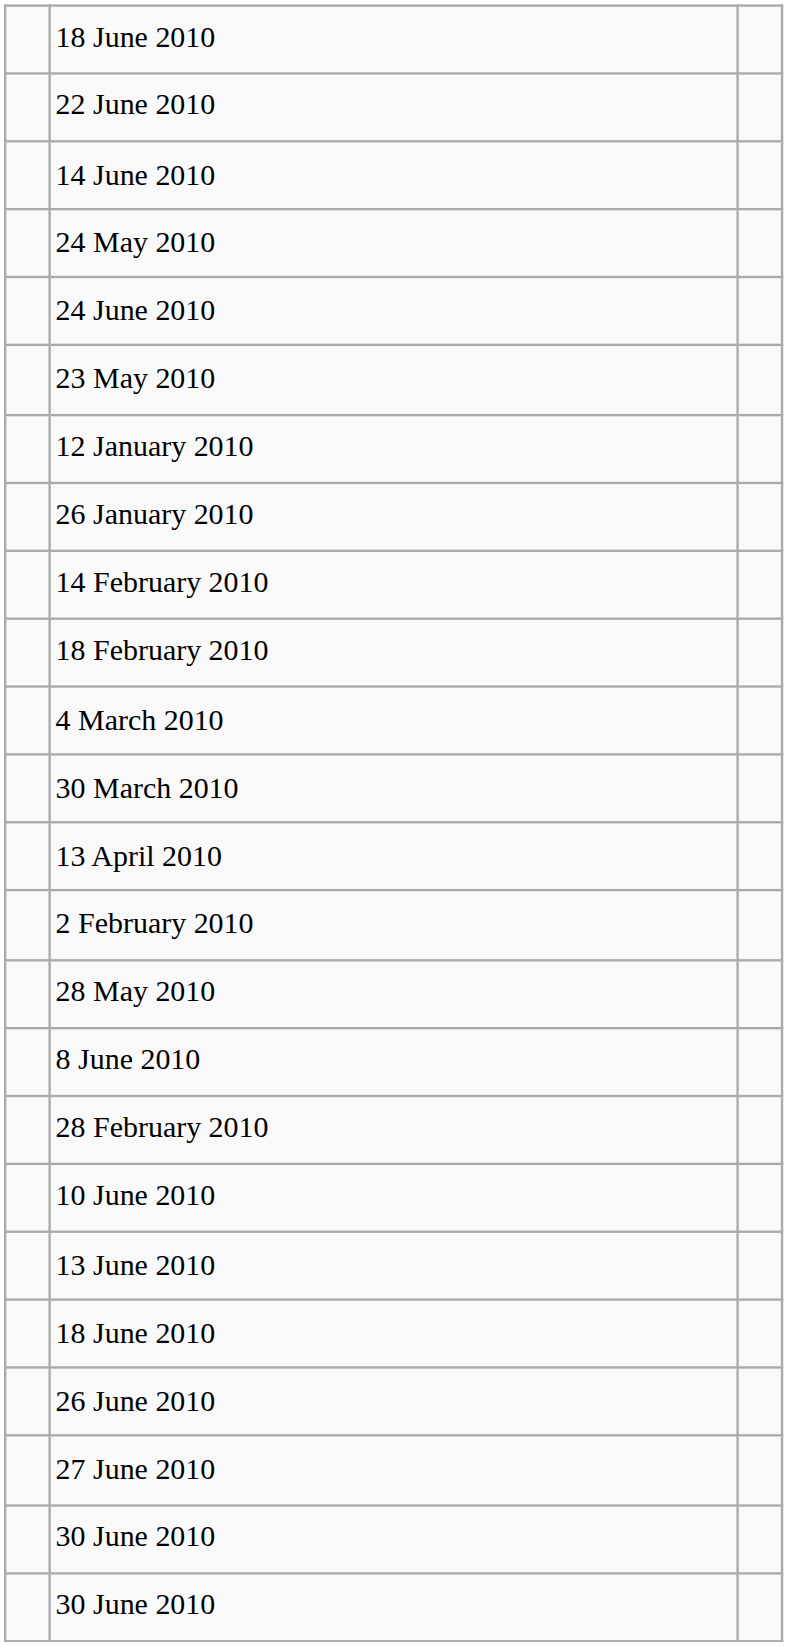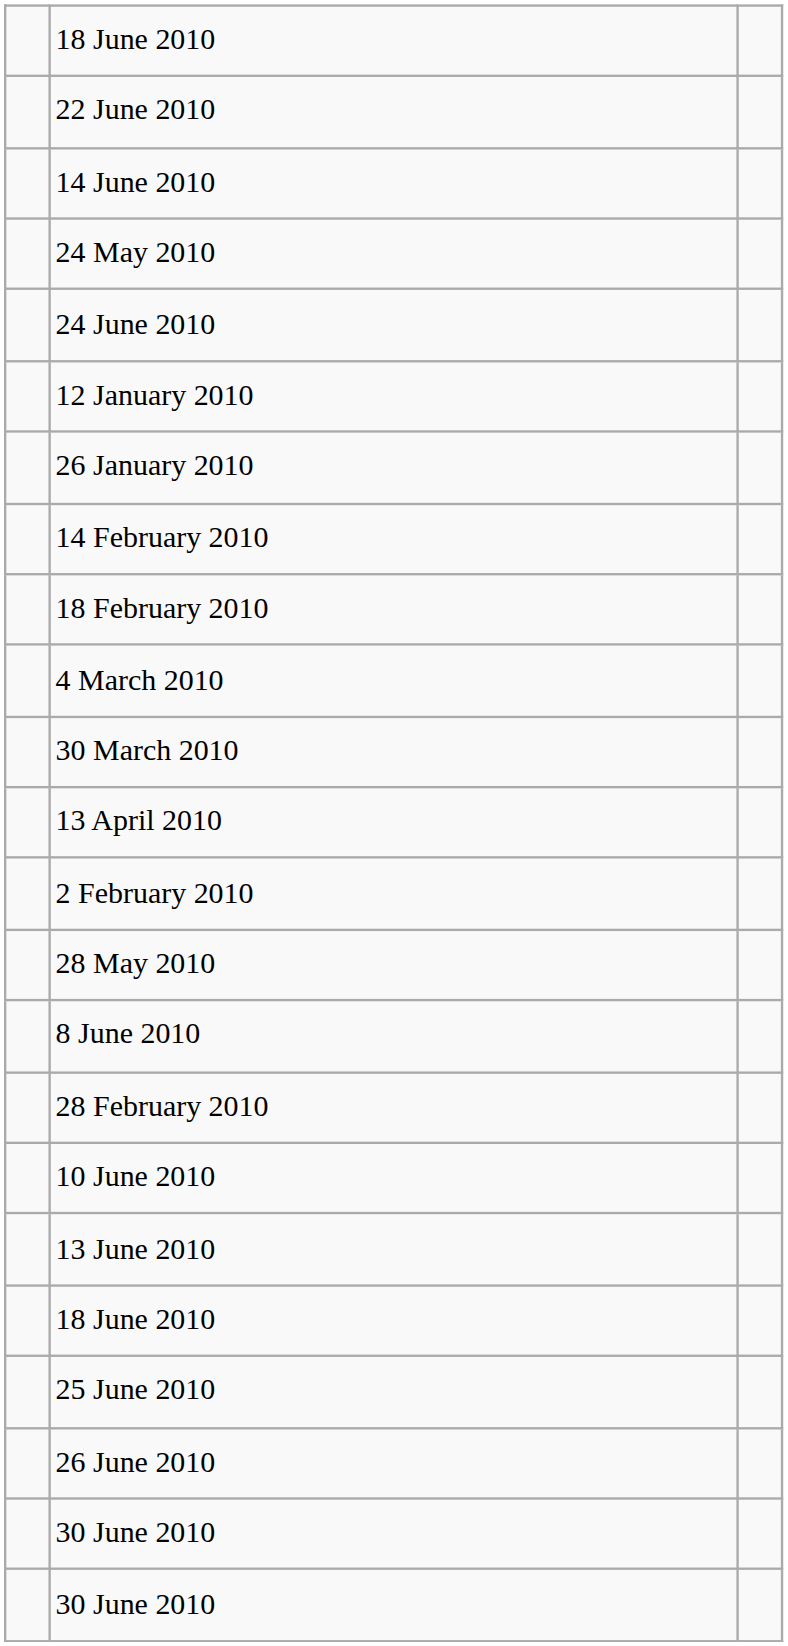 <table class="wikitable" style="font-size: 80%; float: left; width: 26em; margin-right: 1em; height: 700px">
 <tr>
 <td></td>
 <td>18 June 2010</td>
 <td></td>
 </tr>
 <tr>
 <td></td>
 <td>22 June 2010</td>
 <td></td>
 </tr>
 <tr>
 <td></td>
 <td>14 June 2010</td>
 <td></td>
 </tr>
 <tr>
 <td></td>
 <td>24 May 2010</td>
 <td></td>
 </tr>
 <tr>
 <td></td>
 <td>24 June 2010</td>
-<td></td>
-</tr>
-<tr>
-<td></td>
-<td>23 May 2010</td>
 <td></td>
 </tr>
 <tr>
 <td></td>
 <td>12 January 2010</td>
 <td></td>
 </tr>
 <tr>
 <td></td>
 <td>26 January 2010</td>
 <td></td>
 </tr>
 <tr>
 <td></td>
 <td>14 February 2010</td>
 <td></td>
 </tr>
 <tr>
 <td></td>
 <td>18 February 2010</td>
 <td></td>
 </tr>
 <tr>
 <td></td>
 <td>4 March 2010</td>
 <td></td>
 </tr>
 <tr>
 <td></td>
 <td>30 March 2010</td>
 <td></td>
 </tr>
 <tr>
 <td></td>
 <td>13 April 2010</td>
 <td></td>
 </tr>
 <tr>
 <td></td>
 <td>2 February 2010</td>
 <td></td>
 </tr>
 <tr>
 <td></td>
 <td>28 May 2010</td>
 <td></td>
 </tr>
 <tr>
 <td></td>
 <td>8 June 2010</td>
 <td></td>
 </tr>
 <tr>
 <td></td>
 <td>28 February 2010</td>
 <td></td>
 </tr>
 <tr>
 <td></td>
 <td>10 June 2010</td>
 <td></td>
 </tr>
 <tr>
 <td></td>
 <td>13 June 2010</td>
 <td></td>
 </tr>
 <tr>
 <td></td>
 <td>18 June 2010</td>
 <td></td>
 </tr>
 <tr>
 <td></td>
-<td>26 June 2010</td>
+<td>25 June 2010</td>
 <td></td>
 </tr>
 <tr>
 <td></td>
-<td>27 June 2010</td>
+<td>26 June 2010</td>
 <td></td>
 </tr>
 <tr>
 <td></td>
 <td>30 June 2010</td>
 <td></td>
 </tr>
 <tr>
 <td></td>
 <td>30 June 2010</td>
 <td></td>
 </tr>
 </table>
